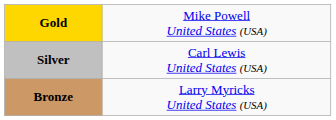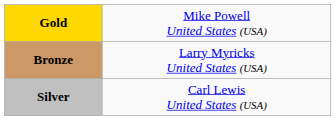 <table class="wikitable" style=" text-align:center; font-size:110%;" width="35%">
 <tr>
 <td bgcolor="gold"><strong>Gold</strong></td>
 <td> <a href='#'>Mike Powell</a><br><em><a href='#'>United States</a> <small>(USA)</small></em></td>
 </tr>
 <tr>
+<td bgcolor="CC9966"><strong>Bronze</strong></td>
+<td> <a href='#'>Larry Myricks</a><br><em><a href='#'>United States</a> <small>(USA)</small></em></td>
+</tr>
+<tr>
 <td bgcolor="silver"><strong>Silver</strong></td>
 <td> <a href='#'>Carl Lewis</a><br><em><a href='#'>United States</a> <small>(USA)</small></em></td>
 </tr>
-<tr>
-<td bgcolor="CC9966"><strong>Bronze</strong></td>
-<td> <a href='#'>Larry Myricks</a><br><em><a href='#'>United States</a> <small>(USA)</small></em></td>
-</tr>
 </table>
